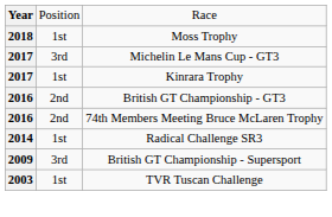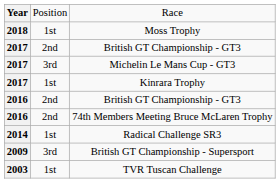 <table class = "wikitable" style="text-align:center; font-size:90%">
 <tr>
 <th>Year</th>
 <td>Position</td>
 <td>Race</td>
 </tr>
 <tr>
 <th>2018</th>
 <td>1st</td>
 <td>Moss Trophy</td>
+</tr>
+<tr>
+<th>2017</th>
+<td>2nd</td>
+<td>British GT Championship - GT3</td>
 </tr>
 <tr>
 <th>2017</th>
 <td>3rd</td>
 <td>Michelin Le Mans Cup - GT3</td>
 </tr>
 <tr>
 <th>2017</th>
 <td>1st</td>
 <td>Kinrara Trophy</td>
 </tr>
 <tr>
 <th>2016</th>
 <td>2nd</td>
 <td>British GT Championship - GT3</td>
 </tr>
 <tr>
 <th>2016</th>
 <td>2nd</td>
 <td>74th Members Meeting Bruce McLaren Trophy</td>
 </tr>
 <tr>
 <th>2014</th>
 <td>1st</td>
 <td>Radical Challenge SR3</td>
 </tr>
 <tr>
 <th>2009</th>
 <td>3rd</td>
 <td>British GT Championship - Supersport</td>
 </tr>
 <tr>
 <th>2003</th>
 <td>1st</td>
 <td>TVR Tuscan Challenge</td>
 </tr>
 </table>
